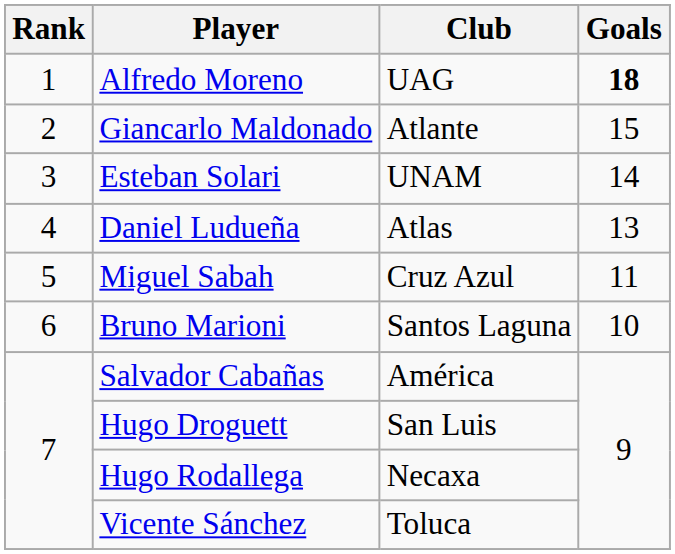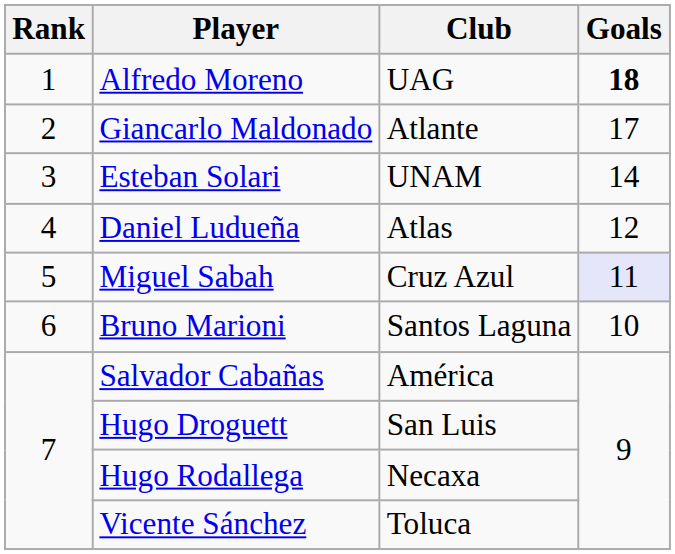 <table class="wikitable">
 <tr>
 <th>Rank</th>
 <th>Player</th>
 <th>Club</th>
 <th>Goals</th>
 </tr>
 <tr>
 <td align=center rowspan=1>1</td>
 <td> <a href='#'>Alfredo Moreno</a></td>
 <td>UAG</td>
 <td align=center rowspan=1><strong>18</strong></td>
 </tr>
 <tr>
 <td align=center rowspan=1>2</td>
 <td> <a href='#'>Giancarlo Maldonado</a></td>
 <td>Atlante</td>
-<td align=center rowspan=1>15</td>
+<td align=center rowspan=1>17</td>
 </tr>
 <tr>
 <td align=center rowspan=1>3</td>
 <td> <a href='#'>Esteban Solari</a></td>
 <td>UNAM</td>
 <td align=center rowspan=1>14</td>
 </tr>
 <tr>
 <td align=center rowspan=1>4</td>
 <td> <a href='#'>Daniel Ludueña</a></td>
 <td>Atlas</td>
-<td align=center rowspan=1>13</td>
+<td align=center rowspan=1>12</td>
 </tr>
 <tr>
 <td align=center rowspan=1>5</td>
 <td> <a href='#'>Miguel Sabah</a></td>
 <td>Cruz Azul</td>
-<td align=center rowspan=1>11</td>
+<td align=center rowspan=1 style="background: lavender;">11</td>
 </tr>
 <tr>
 <td align=center rowspan=1>6</td>
 <td> <a href='#'>Bruno Marioni</a></td>
 <td>Santos Laguna</td>
 <td align=center rowspan=1>10</td>
 </tr>
 <tr>
 <td align=center rowspan=4>7</td>
 <td> <a href='#'>Salvador Cabañas</a></td>
 <td>América</td>
 <td align=center rowspan=4>9</td>
 </tr>
 <tr>
 <td> <a href='#'>Hugo Droguett</a></td>
 <td>San Luis</td>
 </tr>
 <tr>
 <td> <a href='#'>Hugo Rodallega</a></td>
 <td>Necaxa</td>
 </tr>
 <tr>
 <td> <a href='#'>Vicente Sánchez</a></td>
 <td>Toluca</td>
 </tr>
 </table>
